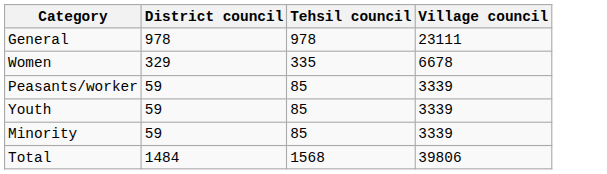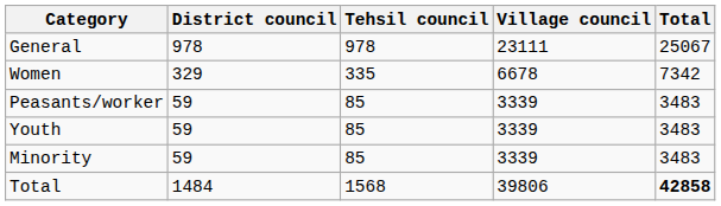 <table class="wikitable">
 <tr>
 <th>Category</th>
 <th>District council</th>
 <th>Tehsil council</th>
 <th>Village council</th>
+<th>Total</th>
 </tr>
 <tr>
 <td>General</td>
 <td>978</td>
 <td>978</td>
 <td>23111</td>
+<td>25067</td>
 </tr>
 <tr>
 <td>Women</td>
 <td>329</td>
 <td>335</td>
 <td>6678</td>
+<td>7342</td>
 </tr>
 <tr>
 <td>Peasants/worker</td>
 <td>59</td>
 <td>85</td>
 <td>3339</td>
+<td>3483</td>
 </tr>
 <tr>
 <td>Youth</td>
 <td>59</td>
 <td>85</td>
 <td>3339</td>
+<td>3483</td>
 </tr>
 <tr>
 <td>Minority</td>
 <td>59</td>
 <td>85</td>
 <td>3339</td>
+<td>3483</td>
 </tr>
 <tr>
 <td>Total</td>
 <td>1484</td>
 <td>1568</td>
 <td>39806</td>
+<td><strong>42858</strong></td>
 </tr>
 </table>
